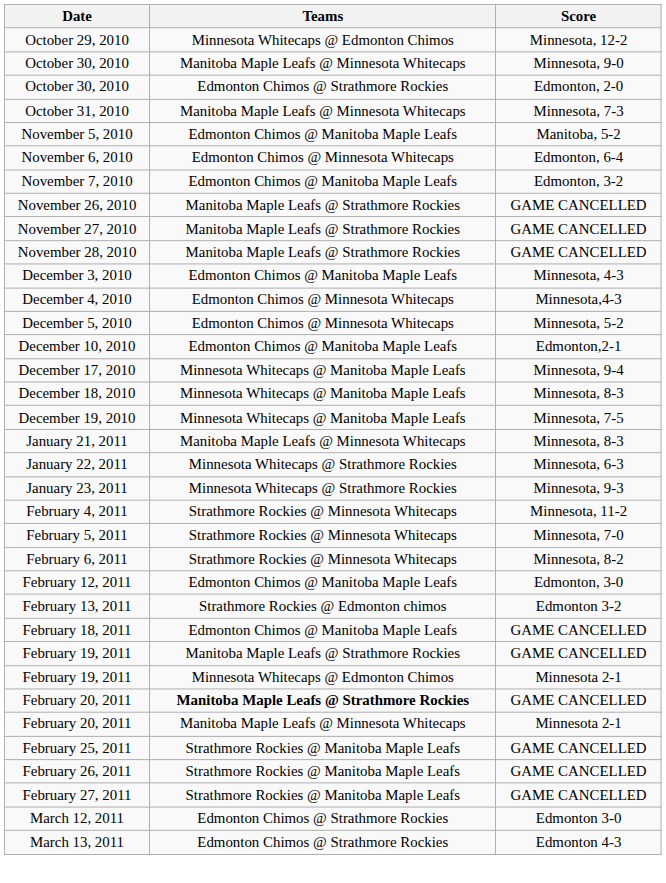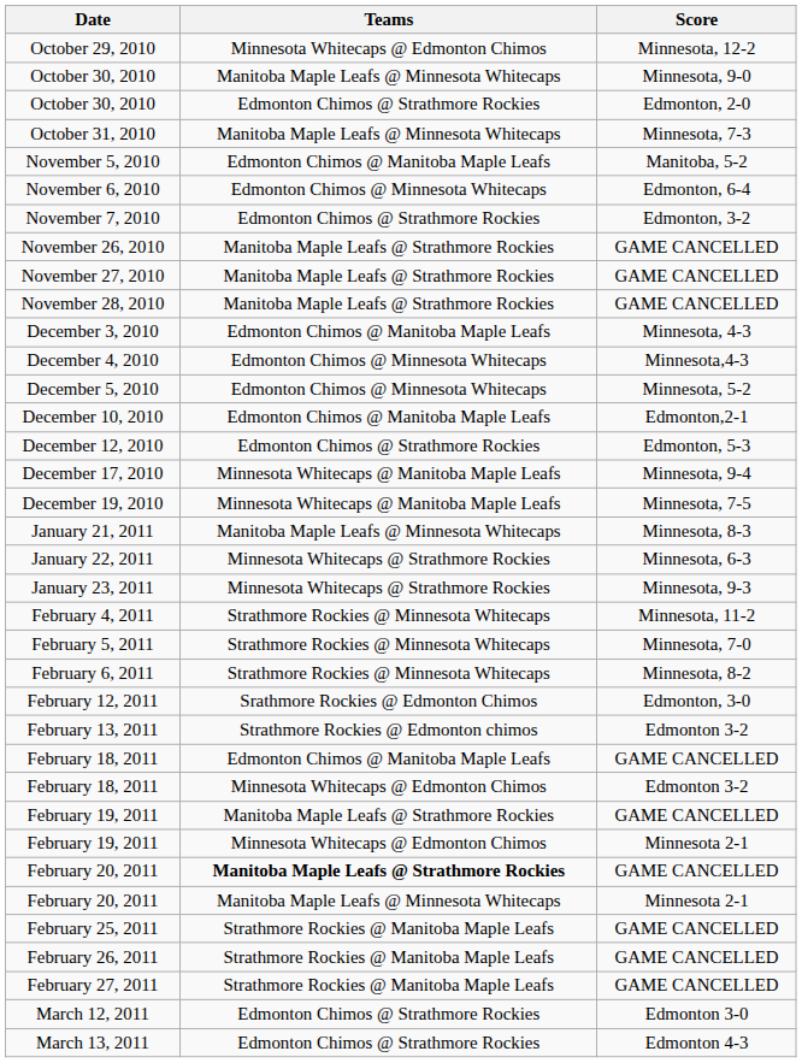 <table class="wikitable" width="80%">
 <tr align="center">
 <th>Date</th>
 <th>Teams</th>
 <th>Score</th>
 </tr>
 <tr align="center">
 <td>October 29, 2010</td>
 <td>Minnesota Whitecaps @ Edmonton Chimos</td>
 <td>Minnesota, 12-2</td>
 </tr>
 <tr align="center">
 <td>October 30, 2010</td>
 <td>Manitoba Maple Leafs  @ Minnesota Whitecaps</td>
 <td>Minnesota, 9-0</td>
 </tr>
 <tr align="center">
 <td>October 30, 2010</td>
 <td>Edmonton Chimos @ Strathmore Rockies</td>
 <td>Edmonton, 2-0</td>
 </tr>
 <tr align="center">
 <td>October 31, 2010</td>
 <td>Manitoba Maple Leafs @ Minnesota Whitecaps</td>
 <td>Minnesota, 7-3</td>
 </tr>
 <tr align="center">
 <td>November 5, 2010</td>
 <td>Edmonton Chimos @ Manitoba Maple Leafs</td>
 <td>Manitoba, 5-2</td>
 </tr>
 <tr align="center">
 <td>November 6, 2010</td>
 <td>Edmonton Chimos  @ Minnesota Whitecaps</td>
 <td>Edmonton, 6-4</td>
 </tr>
 <tr align="center">
 <td>November 7, 2010</td>
-<td>Edmonton Chimos  @ Manitoba Maple Leafs</td>
+<td>Edmonton Chimos @ Strathmore Rockies</td>
 <td>Edmonton, 3-2</td>
 </tr>
 <tr align="center">
 <td>November 26, 2010</td>
 <td>Manitoba Maple Leafs  @ Strathmore Rockies</td>
 <td>GAME CANCELLED</td>
 </tr>
 <tr align="center">
 <td>November 27, 2010</td>
 <td>Manitoba Maple Leafs @ Strathmore Rockies</td>
 <td>GAME CANCELLED</td>
 </tr>
 <tr align="center">
 <td>November 28, 2010</td>
 <td>Manitoba Maple Leafs  @ Strathmore Rockies</td>
 <td>GAME CANCELLED</td>
 </tr>
 <tr align="center">
 <td>December 3, 2010</td>
 <td>Edmonton Chimos @ Manitoba Maple Leafs</td>
 <td>Minnesota, 4-3</td>
 </tr>
 <tr align="center">
 <td>December 4, 2010</td>
 <td>Edmonton Chimos  @ Minnesota Whitecaps</td>
 <td>Minnesota,4-3</td>
 </tr>
 <tr align="center">
 <td>December 5, 2010</td>
 <td>Edmonton Chimos  @ Minnesota Whitecaps</td>
 <td>Minnesota, 5-2</td>
 </tr>
 <tr align="center">
 <td>December 10, 2010</td>
 <td>Edmonton Chimos @ Manitoba Maple Leafs</td>
 <td>Edmonton,2-1</td>
 </tr>
 <tr align="center">
+<td>December 12, 2010</td>
+<td>Edmonton Chimos  @ Strathmore Rockies</td>
+<td>Edmonton, 5-3</td>
+</tr>
+<tr align="center">
 <td>December 17, 2010</td>
 <td>Minnesota Whitecaps @ Manitoba Maple Leafs</td>
 <td>Minnesota, 9-4</td>
-</tr>
-<tr align="center">
-<td>December 18, 2010</td>
-<td>Minnesota Whitecaps  @ Manitoba Maple Leafs</td>
-<td>Minnesota, 8-3</td>
 </tr>
 <tr align="center">
 <td>December 19, 2010</td>
 <td>Minnesota Whitecaps  @ Manitoba Maple Leafs</td>
 <td>Minnesota, 7-5</td>
 </tr>
 <tr align="center">
 <td>January 21, 2011</td>
 <td>Manitoba Maple Leafs  @ Minnesota Whitecaps</td>
 <td>Minnesota, 8-3</td>
 </tr>
 <tr align="center">
 <td>January 22, 2011</td>
 <td>Minnesota Whitecaps @ Strathmore Rockies</td>
 <td>Minnesota, 6-3</td>
 </tr>
 <tr align="center">
 <td>January 23, 2011</td>
 <td>Minnesota Whitecaps  @ Strathmore Rockies</td>
 <td>Minnesota, 9-3</td>
 </tr>
 <tr align="center">
 <td>February 4, 2011</td>
 <td>Strathmore Rockies  @ Minnesota Whitecaps</td>
 <td>Minnesota, 11-2</td>
 </tr>
 <tr align="center">
 <td>February 5, 2011</td>
 <td>Strathmore Rockies  @ Minnesota Whitecaps</td>
 <td>Minnesota, 7-0</td>
 </tr>
 <tr align="center">
 <td>February 6, 2011</td>
 <td>Strathmore Rockies @ Minnesota Whitecaps</td>
 <td>Minnesota, 8-2</td>
 </tr>
 <tr align="center">
 <td>February 12, 2011</td>
-<td>Edmonton Chimos @ Manitoba Maple Leafs</td>
+<td>Srathmore Rockies  @ Edmonton Chimos</td>
 <td>Edmonton, 3-0</td>
 </tr>
 <tr align="center">
 <td>February 13, 2011</td>
 <td>Strathmore Rockies  @ Edmonton chimos</td>
 <td>Edmonton 3-2</td>
 </tr>
 <tr align="center">
 <td>February 18, 2011</td>
 <td>Edmonton Chimos @ Manitoba Maple Leafs</td>
 <td>GAME CANCELLED</td>
+</tr>
+<tr align="center">
+<td>February 18, 2011</td>
+<td>Minnesota Whitecaps @ Edmonton Chimos</td>
+<td>Edmonton 3-2</td>
 </tr>
 <tr align="center">
 <td>February 19, 2011</td>
 <td>Manitoba Maple Leafs @ Strathmore Rockies</td>
 <td>GAME CANCELLED</td>
 </tr>
 <tr align="center">
 <td>February 19, 2011</td>
 <td>Minnesota Whitecaps @ Edmonton Chimos</td>
 <td>Minnesota 2-1</td>
 </tr>
 <tr align="center">
 <td>February 20, 2011</td>
 <td><strong>Manitoba Maple Leafs  @ Strathmore Rockies</strong></td>
 <td>GAME CANCELLED</td>
 </tr>
 <tr align="center">
 <td>February 20, 2011</td>
 <td>Manitoba Maple Leafs @ Minnesota Whitecaps</td>
 <td>Minnesota 2-1</td>
 </tr>
 <tr align="center">
 <td>February 25, 2011</td>
 <td>Strathmore Rockies @ Manitoba Maple Leafs</td>
 <td>GAME CANCELLED</td>
 </tr>
 <tr align="center">
 <td>February 26, 2011</td>
 <td>Strathmore Rockies  @ Manitoba Maple Leafs</td>
 <td>GAME CANCELLED</td>
 </tr>
 <tr align="center">
 <td>February 27, 2011</td>
 <td>Strathmore Rockies  @ Manitoba Maple Leafs</td>
 <td>GAME CANCELLED</td>
 </tr>
 <tr align="center">
 <td>March 12, 2011</td>
 <td>Edmonton Chimos @ Strathmore Rockies</td>
 <td>Edmonton 3-0</td>
 </tr>
 <tr align="center">
 <td>March 13, 2011</td>
 <td>Edmonton Chimos @ Strathmore Rockies</td>
 <td>Edmonton 4-3 </td>
 </tr>
 </table>
